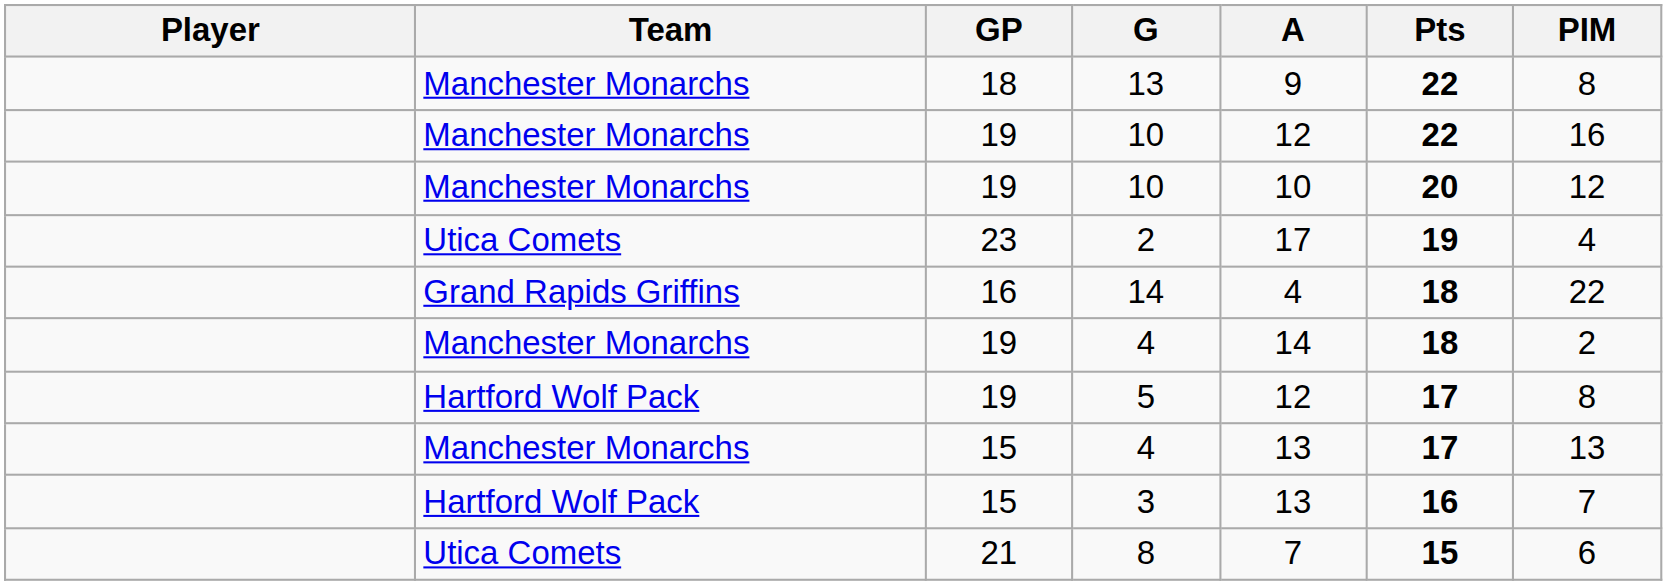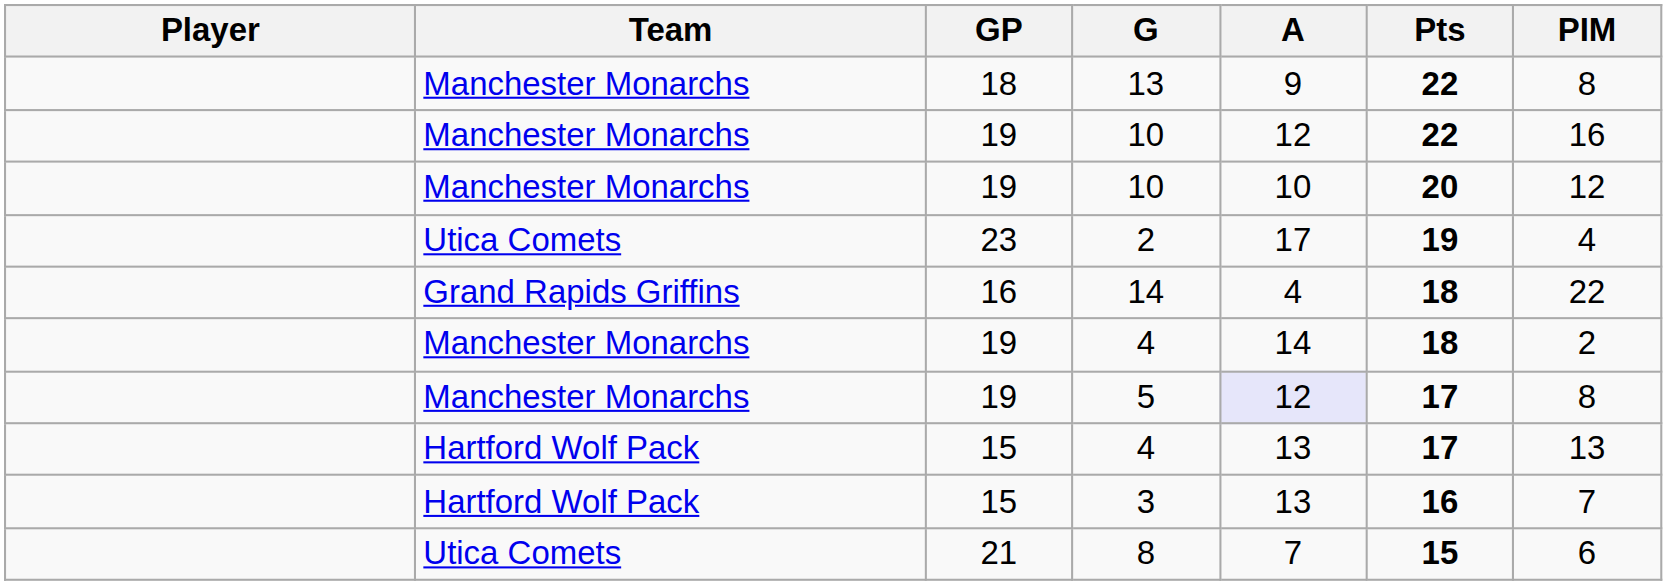 <table class="wikitable sortable" style="text-align:center">
 <tr>
 <th style="width:12em">Player</th>
 <th style="width:15em">Team</th>
 <th style="width:4em">GP</th>
 <th style="width:4em">G</th>
 <th style="width:4em">A</th>
 <th style="width:4em">Pts</th>
 <th style="width:4em">PIM</th>
 </tr>
 <tr>
 <td align=left></td>
 <td align=left><a href='#'>Manchester Monarchs</a></td>
 <td>18</td>
 <td>13</td>
 <td>9</td>
 <td><strong>22</strong></td>
 <td>8</td>
 </tr>
 <tr>
 <td align=left></td>
 <td align=left><a href='#'>Manchester Monarchs</a></td>
 <td>19</td>
 <td>10</td>
 <td>12</td>
 <td><strong>22</strong></td>
 <td>16</td>
 </tr>
 <tr>
 <td align=left></td>
 <td align=left><a href='#'>Manchester Monarchs</a></td>
 <td>19</td>
 <td>10</td>
 <td>10</td>
 <td><strong>20</strong></td>
 <td>12</td>
 </tr>
 <tr>
 <td align=left></td>
 <td align=left><a href='#'>Utica Comets</a></td>
 <td>23</td>
 <td>2</td>
 <td>17</td>
 <td><strong>19</strong></td>
 <td>4</td>
 </tr>
 <tr>
 <td align=left></td>
 <td align=left><a href='#'>Grand Rapids Griffins</a></td>
 <td>16</td>
 <td>14</td>
 <td>4</td>
 <td><strong>18</strong></td>
 <td>22</td>
 </tr>
 <tr>
 <td align=left></td>
 <td align=left><a href='#'>Manchester Monarchs</a></td>
 <td>19</td>
 <td>4</td>
 <td>14</td>
 <td><strong>18</strong></td>
 <td>2</td>
 </tr>
 <tr>
 <td align=left></td>
-<td align=left><a href='#'>Hartford Wolf Pack</a></td>
+<td align=left><a href='#'>Manchester Monarchs</a></td>
 <td>19</td>
 <td>5</td>
-<td>12</td>
+<td style="background: lavender;">12</td>
 <td><strong>17</strong></td>
 <td>8</td>
 </tr>
 <tr>
 <td align=left></td>
-<td align=left><a href='#'>Manchester Monarchs</a></td>
+<td align=left><a href='#'>Hartford Wolf Pack</a></td>
 <td>15</td>
 <td>4</td>
 <td>13</td>
 <td><strong>17</strong></td>
 <td>13</td>
 </tr>
 <tr>
 <td align=left></td>
 <td align=left><a href='#'>Hartford Wolf Pack</a></td>
 <td>15</td>
 <td>3</td>
 <td>13</td>
 <td><strong>16</strong></td>
 <td>7</td>
 </tr>
 <tr>
 <td align=left></td>
 <td align=left><a href='#'>Utica Comets</a></td>
 <td>21</td>
 <td>8</td>
 <td>7</td>
 <td><strong>15</strong></td>
 <td>6</td>
 </tr>
 </table>
